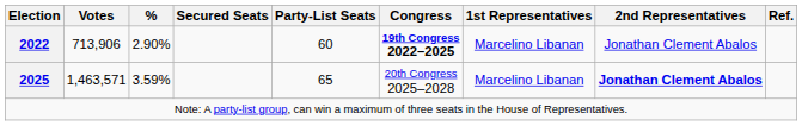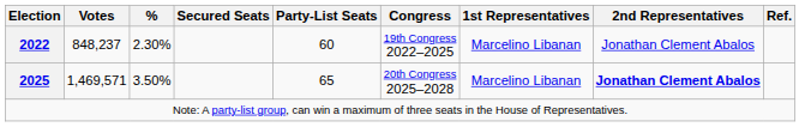 <table class="wikitable" style="text-align:center">
 <tr>
 <th>Election</th>
 <th>Votes</th>
 <th>%</th>
 <th>Secured Seats</th>
 <th>Party-List Seats</th>
 <th>Congress</th>
 <th>1st Representatives</th>
 <th>2nd Representatives</th>
 <th>Ref.</th>
 </tr>
 <tr>
 <th><a href='#'>2022</a></th>
-<td>713,906</td>
-<td>2.90%</td>
+<td>848,237</td>
+<td>2.30%</td>
 <td></td>
 <td>60</td>
-<td><strong><small><a href='#'>19th Congress</a></small><br>2022–2025</strong></td>
+<td><small><a href='#'>19th Congress</a></small><br>2022–2025</td>
 <td><a href='#'>Marcelino Libanan</a></td>
 <td><a href='#'>Jonathan Clement Abalos</a></td>
 <td></td>
 </tr>
 <tr>
 <th><a href='#'>2025</a></th>
-<td>1,463,571</td>
-<td>3.59%</td>
+<td>1,469,571</td>
+<td>3.50%</td>
 <td></td>
 <td>65</td>
 <td><small><a href='#'>20th Congress</a></small><br>2025–2028<br></td>
 <td><a href='#'>Marcelino Libanan</a></td>
 <td><strong><a href='#'>Jonathan Clement Abalos</a></strong></td>
 <td></td>
 </tr>
 <tr>
 <td colspan="10"><small>Note: A <a href='#'>party-list group</a>, can win a maximum of three seats in the House of Representatives.</small></td>
 </tr>
 </table>
